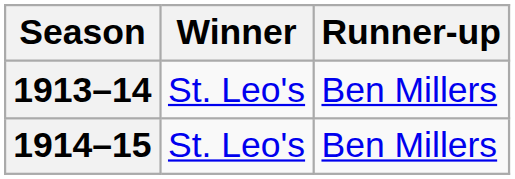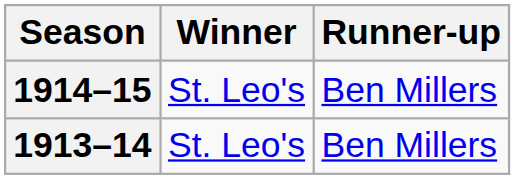 <table class="wikitable plainrowheaders sortable">
 <tr>
 <th scope=col>Season</th>
 <th scope=col>Winner</th>
 <th scope=col>Runner-up</th>
 </tr>
 <tr>
+<th scope=row>1914–15</th>
+<td><a href='#'>St. Leo's</a></td>
+<td><a href='#'>Ben Millers</a></td>
+</tr>
+<tr>
 <th scope=row>1913–14</th>
 <td><a href='#'>St. Leo's</a></td>
 <td><a href='#'>Ben Millers</a></td>
 </tr>
-<tr>
-<th scope=row>1914–15</th>
-<td><a href='#'>St. Leo's</a></td>
-<td><a href='#'>Ben Millers</a></td>
-</tr>
 </table>
